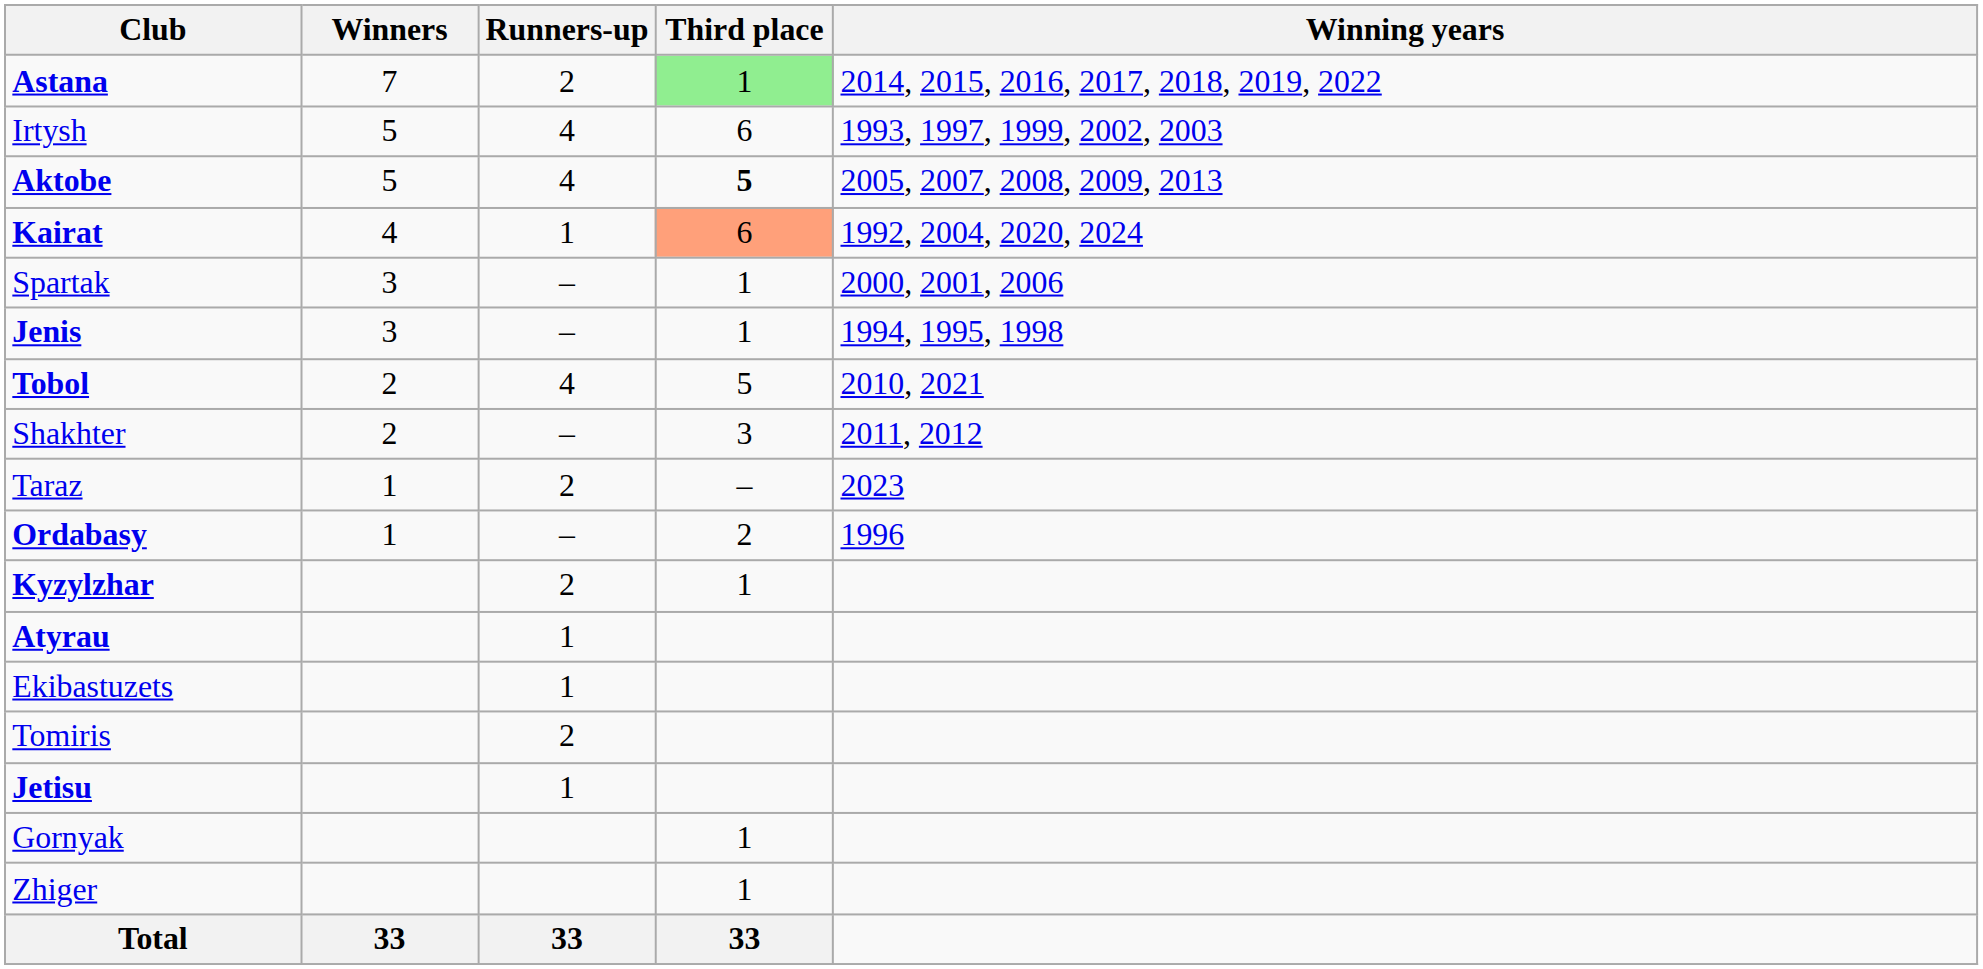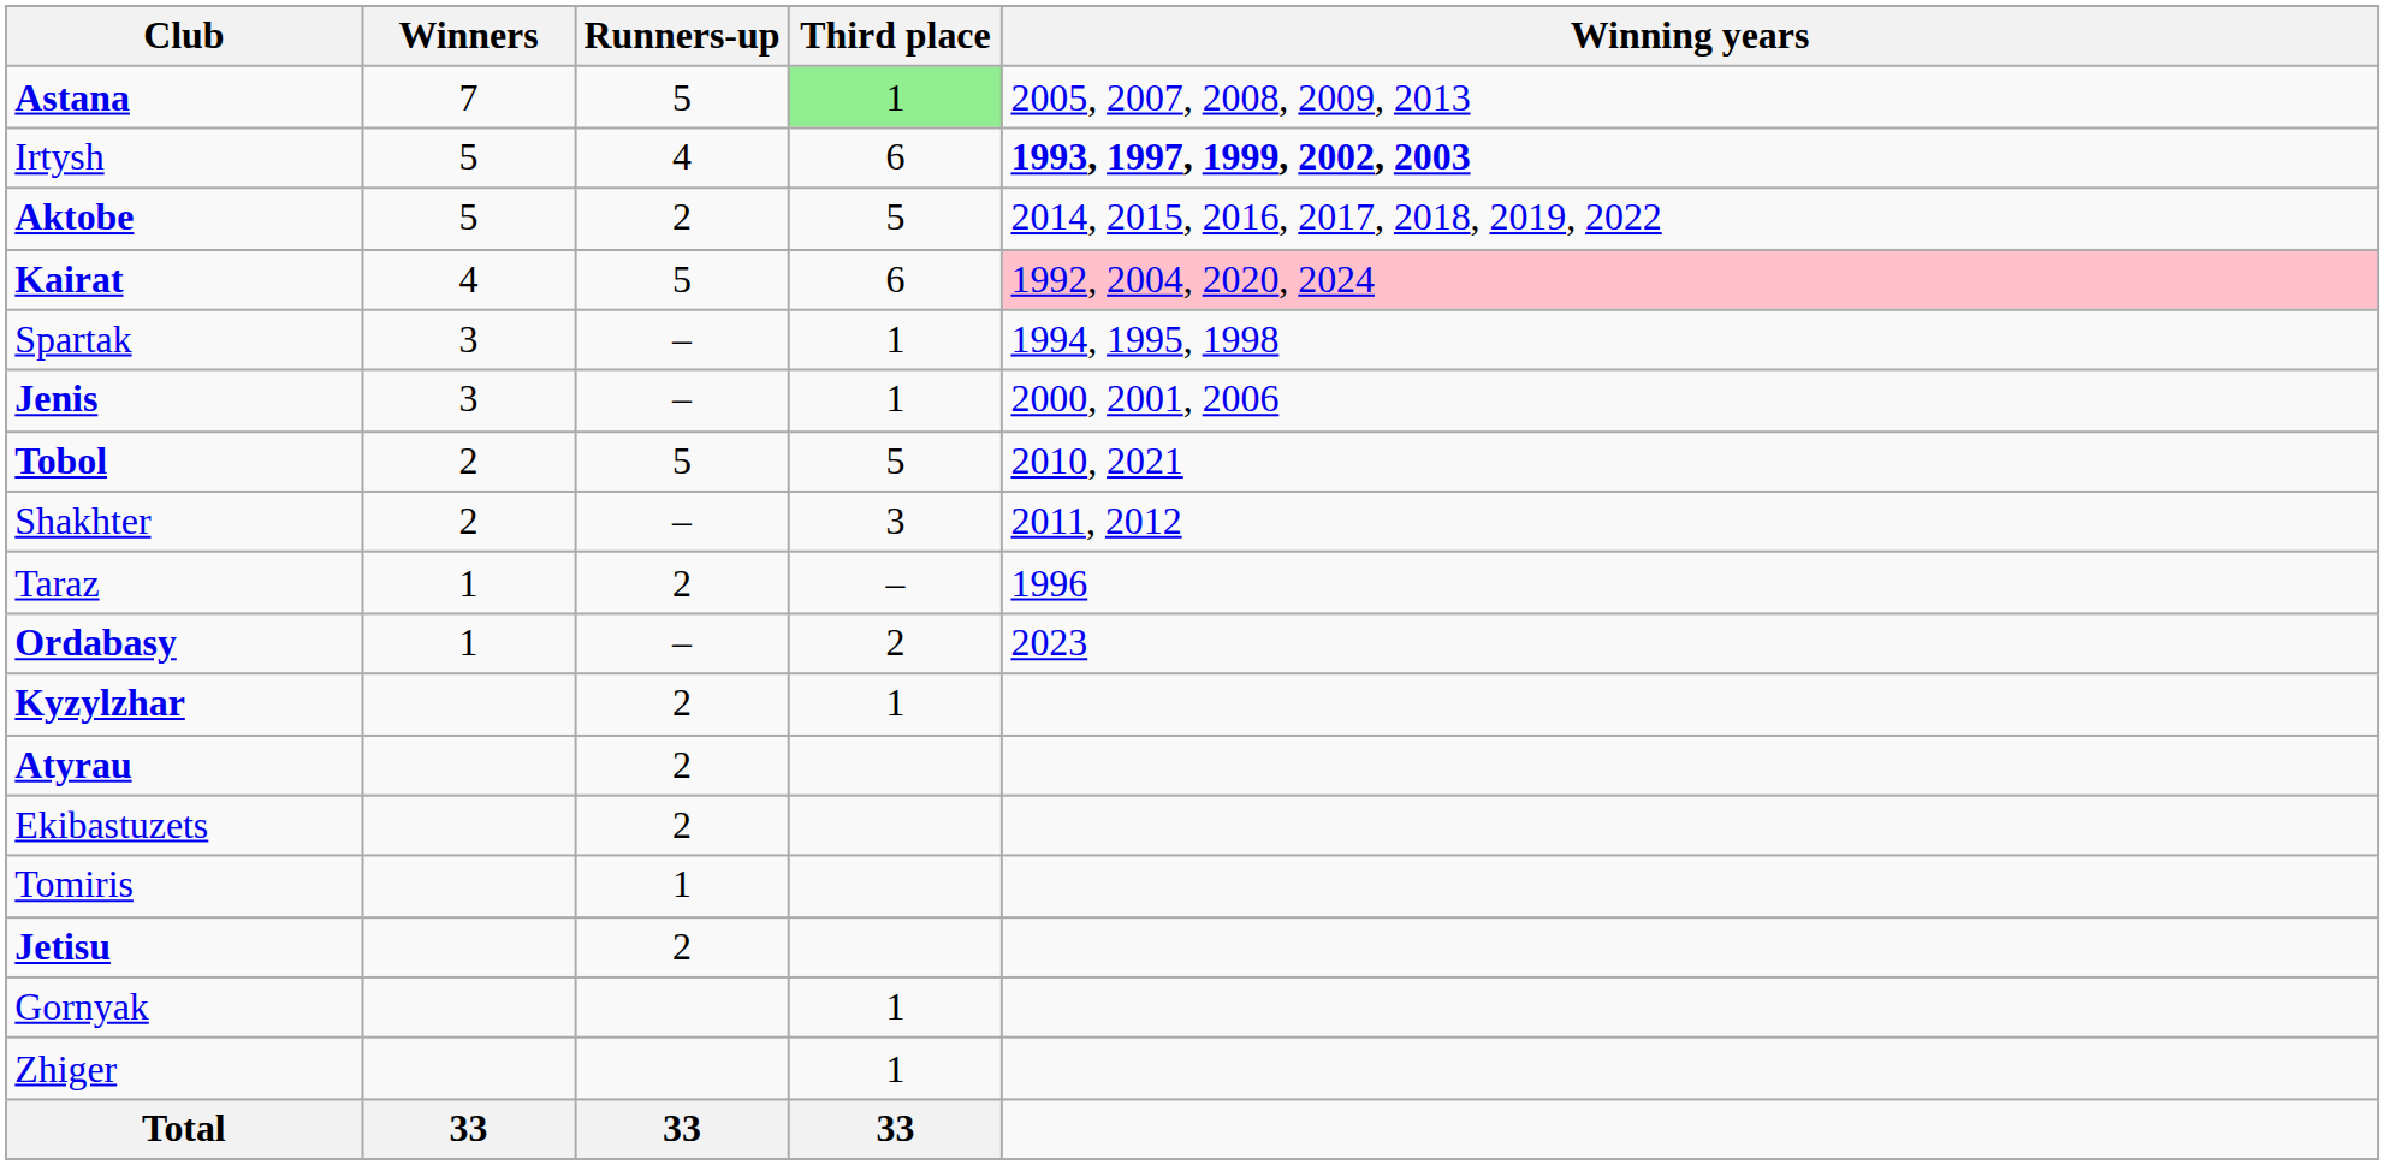 <table class="wikitable">
 <tr>
 <th style="width:15%;">Club</th>
 <th style="width:9%;">Winners</th>
 <th style="width:9%;">Runners-up</th>
 <th style="width:9%;">Third place</th>
 <th style="width:80%;">Winning years</th>
 </tr>
 <tr>
 <td><strong><a href='#'>Astana</a></strong></td>
 <td align=center>7</td>
-<td align=center>2</td>
+<td align=center>5</td>
 <td align=center style="background: lightgreen;">1</td>
-<td><a href='#'>2014</a>, <a href='#'>2015</a>, <a href='#'>2016</a>, <a href='#'>2017</a>, <a href='#'>2018</a>, <a href='#'>2019</a>, <a href='#'>2022</a></td>
+<td><a href='#'>2005</a>, <a href='#'>2007</a>, <a href='#'>2008</a>, <a href='#'>2009</a>, <a href='#'>2013</a></td>
 </tr>
 <tr>
 <td><a href='#'>Irtysh</a></td>
 <td align=center>5</td>
 <td align=center>4</td>
 <td align=center>6</td>
-<td><a href='#'>1993</a>, <a href='#'>1997</a>, <a href='#'>1999</a>, <a href='#'>2002</a>, <a href='#'>2003</a></td>
+<td><strong><a href='#'>1993</a>, <a href='#'>1997</a>, <a href='#'>1999</a>, <a href='#'>2002</a>, <a href='#'>2003</a></strong></td>
 </tr>
 <tr>
 <td><strong><a href='#'>Aktobe</a></strong></td>
 <td align=center>5</td>
-<td align=center>4</td>
-<td align=center><strong>5</strong></td>
-<td><a href='#'>2005</a>, <a href='#'>2007</a>, <a href='#'>2008</a>, <a href='#'>2009</a>, <a href='#'>2013</a></td>
+<td align=center>2</td>
+<td align=center>5</td>
+<td><a href='#'>2014</a>, <a href='#'>2015</a>, <a href='#'>2016</a>, <a href='#'>2017</a>, <a href='#'>2018</a>, <a href='#'>2019</a>, <a href='#'>2022</a></td>
 </tr>
 <tr>
 <td><strong><a href='#'>Kairat</a></strong></td>
 <td align=center>4</td>
-<td align=center>1</td>
-<td align=center style="background: lightsalmon;">6</td>
-<td><a href='#'>1992</a>, <a href='#'>2004</a>, <a href='#'>2020</a>, <a href='#'>2024</a></td>
+<td align=center>5</td>
+<td align=center>6</td>
+<td style="background: pink;"><a href='#'>1992</a>, <a href='#'>2004</a>, <a href='#'>2020</a>, <a href='#'>2024</a></td>
 </tr>
 <tr>
 <td><a href='#'>Spartak</a></td>
 <td align=center>3</td>
 <td align=center>–</td>
 <td align=center>1</td>
-<td><a href='#'>2000</a>, <a href='#'>2001</a>, <a href='#'>2006</a></td>
+<td><a href='#'>1994</a>, <a href='#'>1995</a>, <a href='#'>1998</a></td>
 </tr>
 <tr>
 <td><strong><a href='#'>Jenis</a></strong></td>
 <td align=center>3</td>
 <td align=center>–</td>
 <td align=center>1</td>
-<td><a href='#'>1994</a>, <a href='#'>1995</a>, <a href='#'>1998</a></td>
+<td><a href='#'>2000</a>, <a href='#'>2001</a>, <a href='#'>2006</a></td>
 </tr>
 <tr>
 <td><strong><a href='#'>Tobol</a></strong></td>
 <td align=center>2</td>
-<td align=center>4</td>
+<td align=center>5</td>
 <td align=center>5</td>
 <td><a href='#'>2010</a>, <a href='#'>2021</a></td>
 </tr>
 <tr>
 <td><a href='#'>Shakhter</a></td>
 <td align=center>2</td>
 <td align=center>–</td>
 <td align=center>3</td>
 <td><a href='#'>2011</a>, <a href='#'>2012</a></td>
 </tr>
 <tr>
 <td><a href='#'>Taraz</a></td>
 <td align=center>1</td>
 <td align=center>2</td>
 <td align=center>–</td>
-<td><a href='#'>2023</a></td>
+<td><a href='#'>1996</a></td>
 </tr>
 <tr>
 <td><strong><a href='#'>Ordabasy</a></strong></td>
 <td align=center>1</td>
 <td align=center>–</td>
 <td align=center>2</td>
-<td><a href='#'>1996</a></td>
+<td><a href='#'>2023</a></td>
 </tr>
 <tr>
 <td><strong><a href='#'>Kyzylzhar</a></strong></td>
 <td align=center></td>
 <td align=center>2</td>
 <td align=center>1</td>
 <td></td>
 </tr>
 <tr>
 <td><strong><a href='#'>Atyrau</a></strong></td>
 <td align=center></td>
-<td align=center>1</td>
+<td align=center>2</td>
 <td align=center></td>
 <td></td>
 </tr>
 <tr>
 <td><a href='#'>Ekibastuzets</a></td>
 <td align=center></td>
-<td align=center>1</td>
+<td align=center>2</td>
 <td align=center></td>
 <td></td>
 </tr>
 <tr>
 <td><a href='#'>Tomiris</a></td>
 <td align=center></td>
-<td align=center>2</td>
+<td align=center>1</td>
 <td align=center></td>
 <td></td>
 </tr>
 <tr>
 <td><strong><a href='#'>Jetisu</a></strong></td>
 <td align=center></td>
-<td align=center>1</td>
+<td align=center>2</td>
 <td align=center></td>
 <td></td>
 </tr>
 <tr>
 <td><a href='#'>Gornyak</a></td>
 <td align=center></td>
 <td align=center></td>
 <td align=center>1</td>
 <td></td>
 </tr>
 <tr>
 <td><a href='#'>Zhiger</a></td>
 <td align=center></td>
 <td align=center></td>
 <td align=center>1</td>
 <td></td>
 </tr>
 <tr>
 <th>Total</th>
 <th>33</th>
 <th>33</th>
 <th>33</th>
 <td></td>
 </tr>
 <tr>
 </tr>
 </table>
